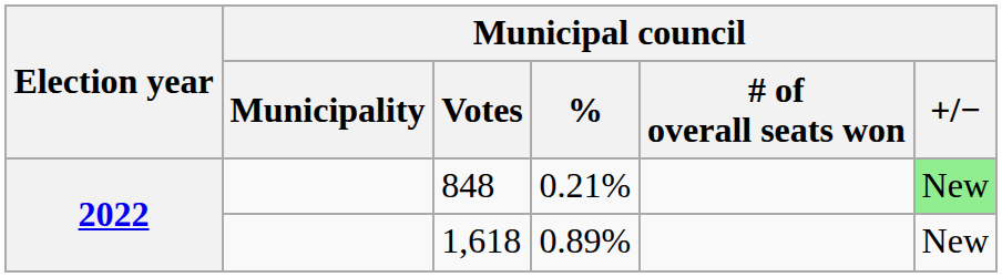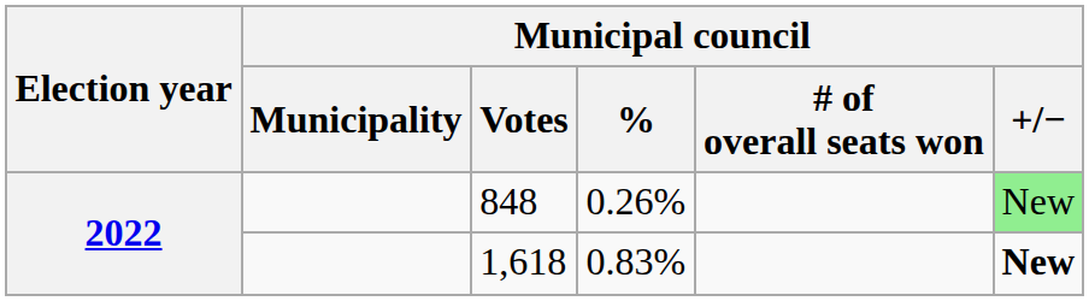 <table class="wikitable">
 <tr>
 <th rowspan="2">Election year</th>
 <th colspan="5">Municipal council</th>
 </tr>
 <tr>
 <th>Municipality</th>
 <th>Votes</th>
 <th>%</th>
 <th># of <br> overall seats won</th>
 <th>+/−</th>
 </tr>
 <tr>
 <th rowspan="4"><a href='#'>2022</a></th>
 </tr>
 <tr>
 <td></td>
 <td>848</td>
-<td>0.21%</td>
+<td>0.26%</td>
 <td></td>
 <td style="background: lightgreen;">New</td>
 </tr>
 <tr>
 <td></td>
 <td>1,618</td>
-<td>0.89%</td>
+<td>0.83%</td>
 <td></td>
-<td>New</td>
+<td><strong>New</strong></td>
 </tr>
 </table>
